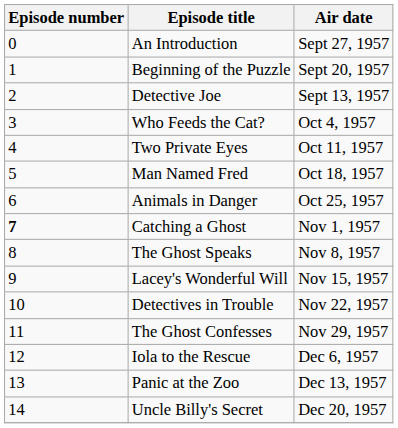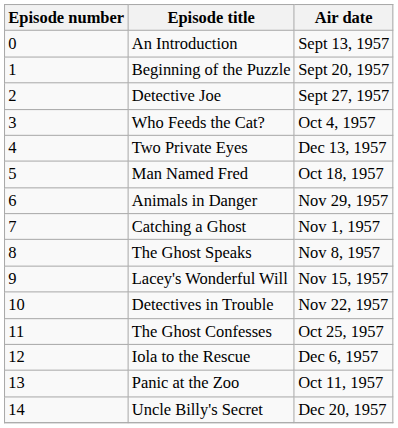 <table class="wikitable">
 <tr>
 <th>Episode number</th>
 <th>Episode title</th>
 <th>Air date</th>
 </tr>
 <tr>
 <td>0</td>
 <td>An Introduction</td>
-<td>Sept 27, 1957</td>
+<td>Sept 13, 1957</td>
 </tr>
 <tr>
 <td>1</td>
 <td>Beginning of the Puzzle</td>
 <td>Sept 20, 1957</td>
 </tr>
 <tr>
 <td>2</td>
 <td>Detective Joe</td>
-<td>Sept 13, 1957</td>
+<td>Sept 27, 1957</td>
 </tr>
 <tr>
 <td>3</td>
 <td>Who Feeds the Cat?</td>
 <td>Oct 4, 1957</td>
 </tr>
 <tr>
 <td>4</td>
 <td>Two Private Eyes</td>
-<td>Oct 11, 1957</td>
+<td>Dec 13, 1957</td>
 </tr>
 <tr>
 <td>5</td>
 <td>Man Named Fred</td>
 <td>Oct 18, 1957</td>
 </tr>
 <tr>
 <td>6</td>
 <td>Animals in Danger</td>
-<td>Oct 25, 1957</td>
+<td>Nov 29, 1957</td>
 </tr>
 <tr>
-<td><strong>7</strong></td>
+<td>7</td>
 <td>Catching a Ghost</td>
 <td>Nov 1, 1957</td>
 </tr>
 <tr>
 <td>8</td>
 <td>The Ghost Speaks</td>
 <td>Nov 8, 1957</td>
 </tr>
 <tr>
 <td>9</td>
 <td>Lacey's Wonderful Will</td>
 <td>Nov 15, 1957</td>
 </tr>
 <tr>
 <td>10</td>
 <td>Detectives in Trouble</td>
 <td>Nov 22, 1957</td>
 </tr>
 <tr>
 <td>11</td>
 <td>The Ghost Confesses</td>
-<td>Nov 29, 1957</td>
+<td>Oct 25, 1957</td>
 </tr>
 <tr>
 <td>12</td>
 <td>Iola to the Rescue</td>
 <td>Dec 6, 1957</td>
 </tr>
 <tr>
 <td>13</td>
 <td>Panic at the Zoo</td>
-<td>Dec 13, 1957</td>
+<td>Oct 11, 1957</td>
 </tr>
 <tr>
 <td>14</td>
 <td>Uncle Billy's Secret</td>
 <td>Dec 20, 1957</td>
 </tr>
 <tr>
 </tr>
 </table>
